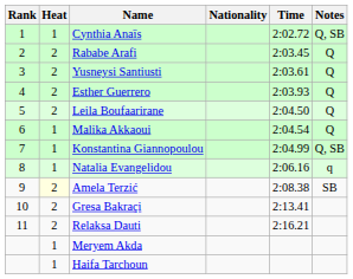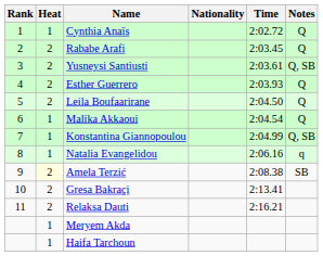 <table class="wikitable sortable" style="text-align:center">
 <tr>
 <th>Rank</th>
 <th>Heat</th>
 <th>Name</th>
 <th>Nationality</th>
 <th>Time</th>
 <th>Notes</th>
 </tr>
 <tr bgcolor=ccffcc>
 <td>1</td>
 <td>1</td>
 <td align=left><a href='#'>Cynthia Anaïs</a></td>
 <td align=left></td>
 <td>2:02.72</td>
-<td>Q, SB</td>
+<td>Q</td>
 </tr>
 <tr bgcolor=ccffcc>
 <td>2</td>
 <td>2</td>
 <td align=left><a href='#'>Rababe Arafi</a></td>
 <td align=left></td>
 <td>2:03.45</td>
 <td>Q</td>
 </tr>
 <tr bgcolor=ccffcc>
 <td>3</td>
 <td>2</td>
 <td align=left><a href='#'>Yusneysi Santiusti</a></td>
 <td align=left></td>
 <td>2:03.61</td>
-<td>Q</td>
+<td>Q, SB</td>
 </tr>
 <tr bgcolor=ccffcc>
 <td>4</td>
 <td>2</td>
 <td align=left><a href='#'>Esther Guerrero</a></td>
 <td align=left></td>
 <td>2:03.93</td>
 <td>Q</td>
 </tr>
 <tr bgcolor=ddffdd>
 <td>5</td>
 <td>2</td>
 <td align=left><a href='#'>Leila Boufaarirane</a></td>
 <td align=left></td>
 <td>2:04.50</td>
 <td>Q</td>
 </tr>
 <tr bgcolor=ccffcc>
 <td>6</td>
 <td>1</td>
 <td align=left><a href='#'>Malika Akkaoui</a></td>
 <td align=left></td>
 <td>2:04.54</td>
 <td>Q</td>
 </tr>
 <tr bgcolor=ccffcc>
 <td>7</td>
 <td>1</td>
 <td align=left><a href='#'>Konstantina Giannopoulou</a></td>
 <td align=left></td>
 <td>2:04.99</td>
 <td>Q, SB</td>
 </tr>
 <tr bgcolor=ddffdd>
 <td>8</td>
 <td>1</td>
 <td align=left><a href='#'>Natalia Evangelidou</a></td>
 <td align=left></td>
 <td>2:06.16</td>
 <td>q</td>
 </tr>
 <tr>
 <td>9</td>
 <td style="background: lightyellow;">2</td>
 <td align=left><a href='#'>Amela Terzić</a></td>
 <td align=left></td>
 <td>2:08.38</td>
 <td>SB</td>
 </tr>
 <tr>
 <td>10</td>
 <td>2</td>
 <td align=left><a href='#'>Gresa Bakraçi</a></td>
 <td align=left></td>
 <td>2:13.41</td>
 <td></td>
 </tr>
 <tr>
 <td>11</td>
 <td>2</td>
 <td align=left><a href='#'>Relaksa Dauti</a></td>
 <td align=left></td>
 <td>2:16.21</td>
 <td></td>
 </tr>
 <tr>
 <td></td>
 <td>1</td>
 <td align=left><a href='#'>Meryem Akda</a></td>
 <td align=left></td>
 <td></td>
 <td></td>
 </tr>
 <tr>
 <td></td>
 <td>1</td>
 <td align=left><a href='#'>Haifa Tarchoun</a></td>
 <td align=left></td>
 <td></td>
 <td></td>
 </tr>
 </table>
